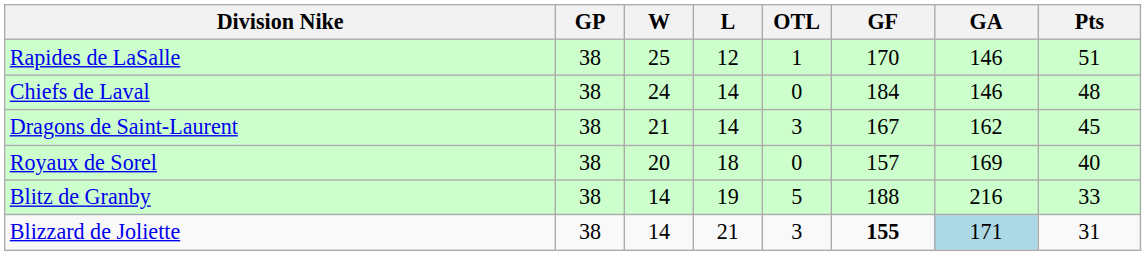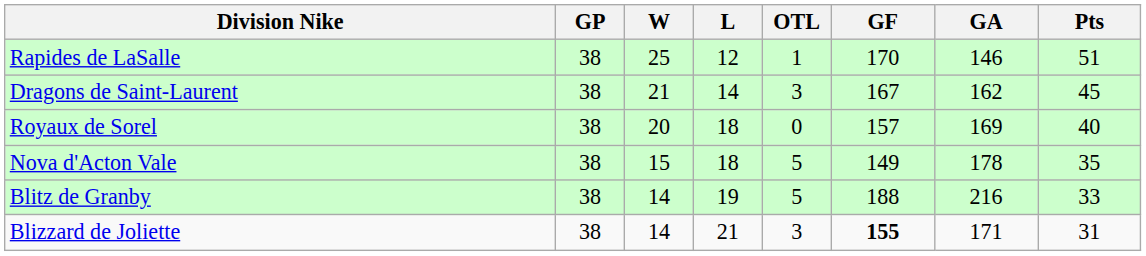 <table class="wikitable">
 <tr>
 <th width="40%" bgcolor="#e0e0e0">Division Nike</th>
 <th width="5%" bgcolor="#e0e0e0">GP</th>
 <th width="5%" bgcolor="#e0e0e0">W</th>
 <th width="5%" bgcolor="#e0e0e0">L</th>
 <th width="5%" bgcolor="#e0e0e0">OTL</th>
 <th width="7.5%" bgcolor="#e0e0e0">GF</th>
 <th width="7.5%" bgcolor="#e0e0e0">GA</th>
 <th width="7.5%" bgcolor="#e0e0e0">Pts</th>
 </tr>
 <tr align="center" bgcolor="#CCFFCC">
 <td align="left"><a href='#'>Rapides de LaSalle</a></td>
 <td>38</td>
 <td>25</td>
 <td>12</td>
 <td>1</td>
 <td>170</td>
 <td>146</td>
 <td>51</td>
 </tr>
 <tr align="center" bgcolor="#CCFFCC">
-<td align="left"><a href='#'>Chiefs de Laval</a></td>
-<td>38</td>
-<td>24</td>
-<td>14</td>
-<td>0</td>
-<td>184</td>
-<td>146</td>
-<td>48</td>
-</tr>
-<tr align="center" bgcolor="#CCFFCC">
 <td align="left"><a href='#'>Dragons de Saint-Laurent</a></td>
 <td>38</td>
 <td>21</td>
 <td>14</td>
 <td>3</td>
 <td>167</td>
 <td>162</td>
 <td>45</td>
 </tr>
 <tr align="center" bgcolor="#CCFFCC">
 <td align="left"><a href='#'>Royaux de Sorel</a></td>
 <td>38</td>
 <td>20</td>
 <td>18</td>
 <td>0</td>
 <td>157</td>
 <td>169</td>
 <td>40</td>
 </tr>
 <tr align="center" bgcolor="#CCFFCC">
+<td align="left"><a href='#'>Nova d'Acton Vale</a></td>
+<td>38</td>
+<td>15</td>
+<td>18</td>
+<td>5</td>
+<td>149</td>
+<td>178</td>
+<td>35</td>
+</tr>
+<tr align="center" bgcolor="#CCFFCC">
 <td align="left"><a href='#'>Blitz de Granby</a></td>
 <td>38</td>
 <td>14</td>
 <td>19</td>
 <td>5</td>
 <td>188</td>
 <td>216</td>
 <td>33</td>
 </tr>
 <tr align="center">
 <td align="left"><a href='#'>Blizzard de Joliette</a></td>
 <td>38</td>
 <td>14</td>
 <td>21</td>
 <td>3</td>
 <td><strong>155</strong></td>
-<td style="background: lightblue;">171</td>
+<td>171</td>
 <td>31</td>
 </tr>
 </table>
